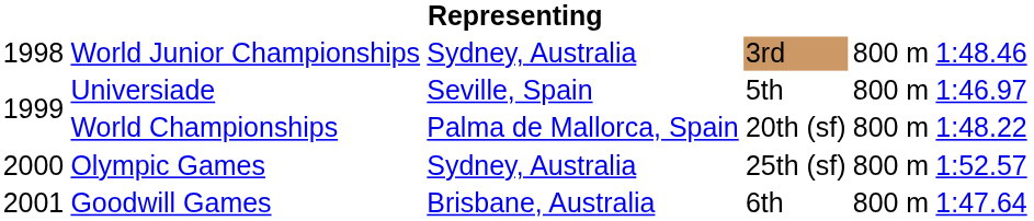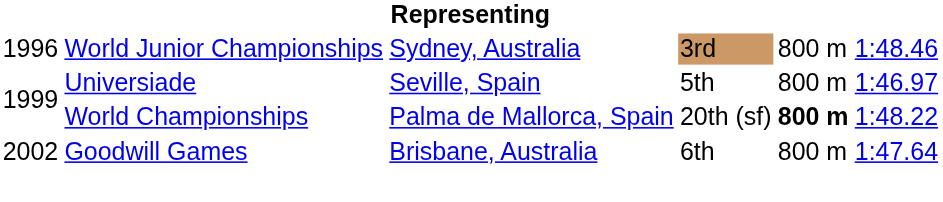 <table>
 <tr>
 <th colspan="6">Representing </th>
 </tr>
 <tr>
-<td>1998</td>
+<td>1996</td>
 <td><a href='#'>World Junior Championships</a></td>
 <td><a href='#'>Sydney, Australia</a></td>
 <td bgcolor=cc9966>3rd</td>
 <td>800 m</td>
 <td><a href='#'>1:48.46</a></td>
 </tr>
 <tr>
 <td rowspan=2>1999</td>
 <td><a href='#'>Universiade</a></td>
 <td><a href='#'>Seville, Spain</a></td>
 <td>5th</td>
 <td>800 m</td>
 <td><a href='#'>1:46.97</a></td>
 </tr>
 <tr>
 <td><a href='#'>World Championships</a></td>
 <td><a href='#'>Palma de Mallorca, Spain</a></td>
 <td>20th (sf)</td>
-<td>800 m</td>
+<td><strong>800 m</strong></td>
 <td><a href='#'>1:48.22</a></td>
 </tr>
 <tr>
-<td>2000</td>
-<td><a href='#'>Olympic Games</a></td>
-<td><a href='#'>Sydney, Australia</a></td>
-<td>25th (sf)</td>
-<td>800 m</td>
-<td><a href='#'>1:52.57</a></td>
-</tr>
-<tr>
-<td>2001</td>
+<td>2002</td>
 <td><a href='#'>Goodwill Games</a></td>
 <td><a href='#'>Brisbane, Australia</a></td>
 <td>6th</td>
 <td>800 m</td>
 <td><a href='#'>1:47.64</a></td>
 </tr>
 </table>
